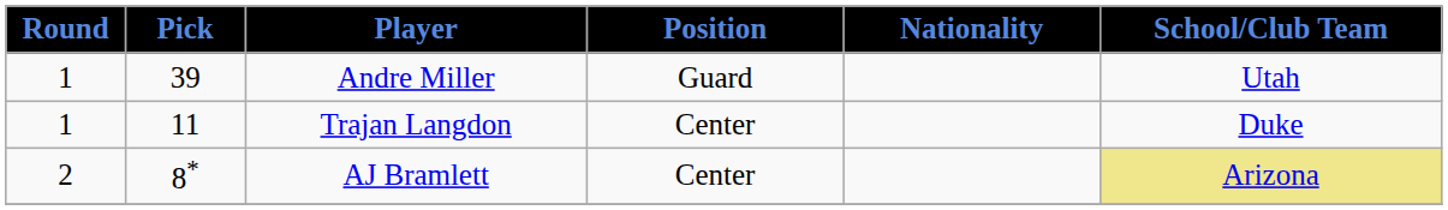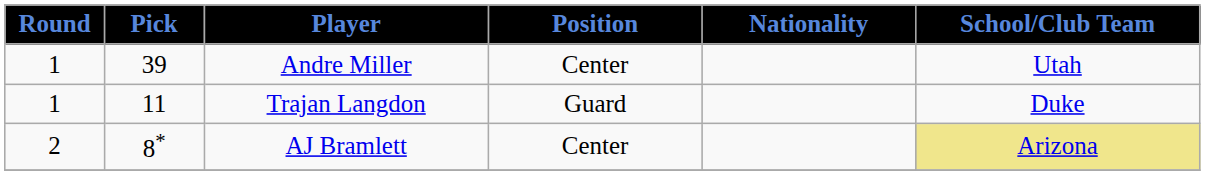 <table class="wikitable sortable sortable">
 <tr>
 <th style="background:#000000;color:#5787DC;" width="7%">Round</th>
 <th style="background:#000000;color:#5787DC;" width="7%">Pick</th>
 <th style="background:#000000;color:#5787DC;" width="20%">Player</th>
 <th style="background:#000000;color:#5787DC;" width="15%">Position</th>
 <th style="background:#000000;color:#5787DC;" width="15%">Nationality</th>
 <th style="background:#000000;color:#5787DC;" width="20%">School/Club Team</th>
 </tr>
 <tr align="center">
 <td>1</td>
 <td>39</td>
 <td><a href='#'>Andre Miller</a></td>
-<td>Guard</td>
+<td>Center</td>
 <td></td>
 <td><a href='#'>Utah</a></td>
 </tr>
 <tr align="center">
 <td>1</td>
 <td>11</td>
 <td><a href='#'>Trajan Langdon</a></td>
-<td>Center</td>
+<td>Guard</td>
 <td></td>
 <td><a href='#'>Duke</a></td>
 </tr>
 <tr align="center">
 <td>2</td>
 <td>8<sup>*</sup></td>
 <td><a href='#'>AJ Bramlett</a></td>
 <td>Center</td>
 <td></td>
 <td style="background: khaki;"><a href='#'>Arizona</a></td>
 </tr>
 <tr align="center">
 </tr>
 </table>
